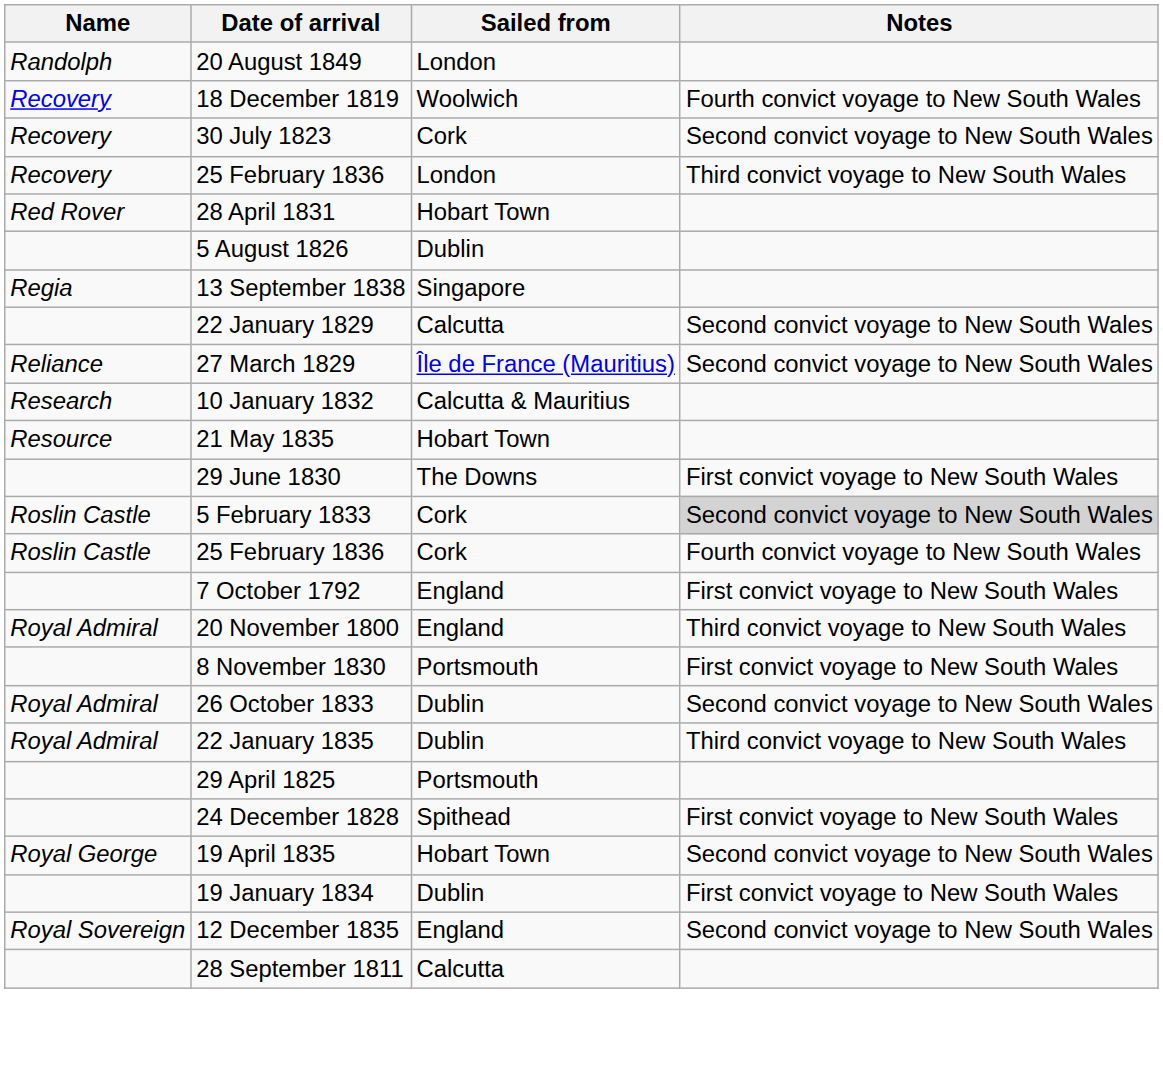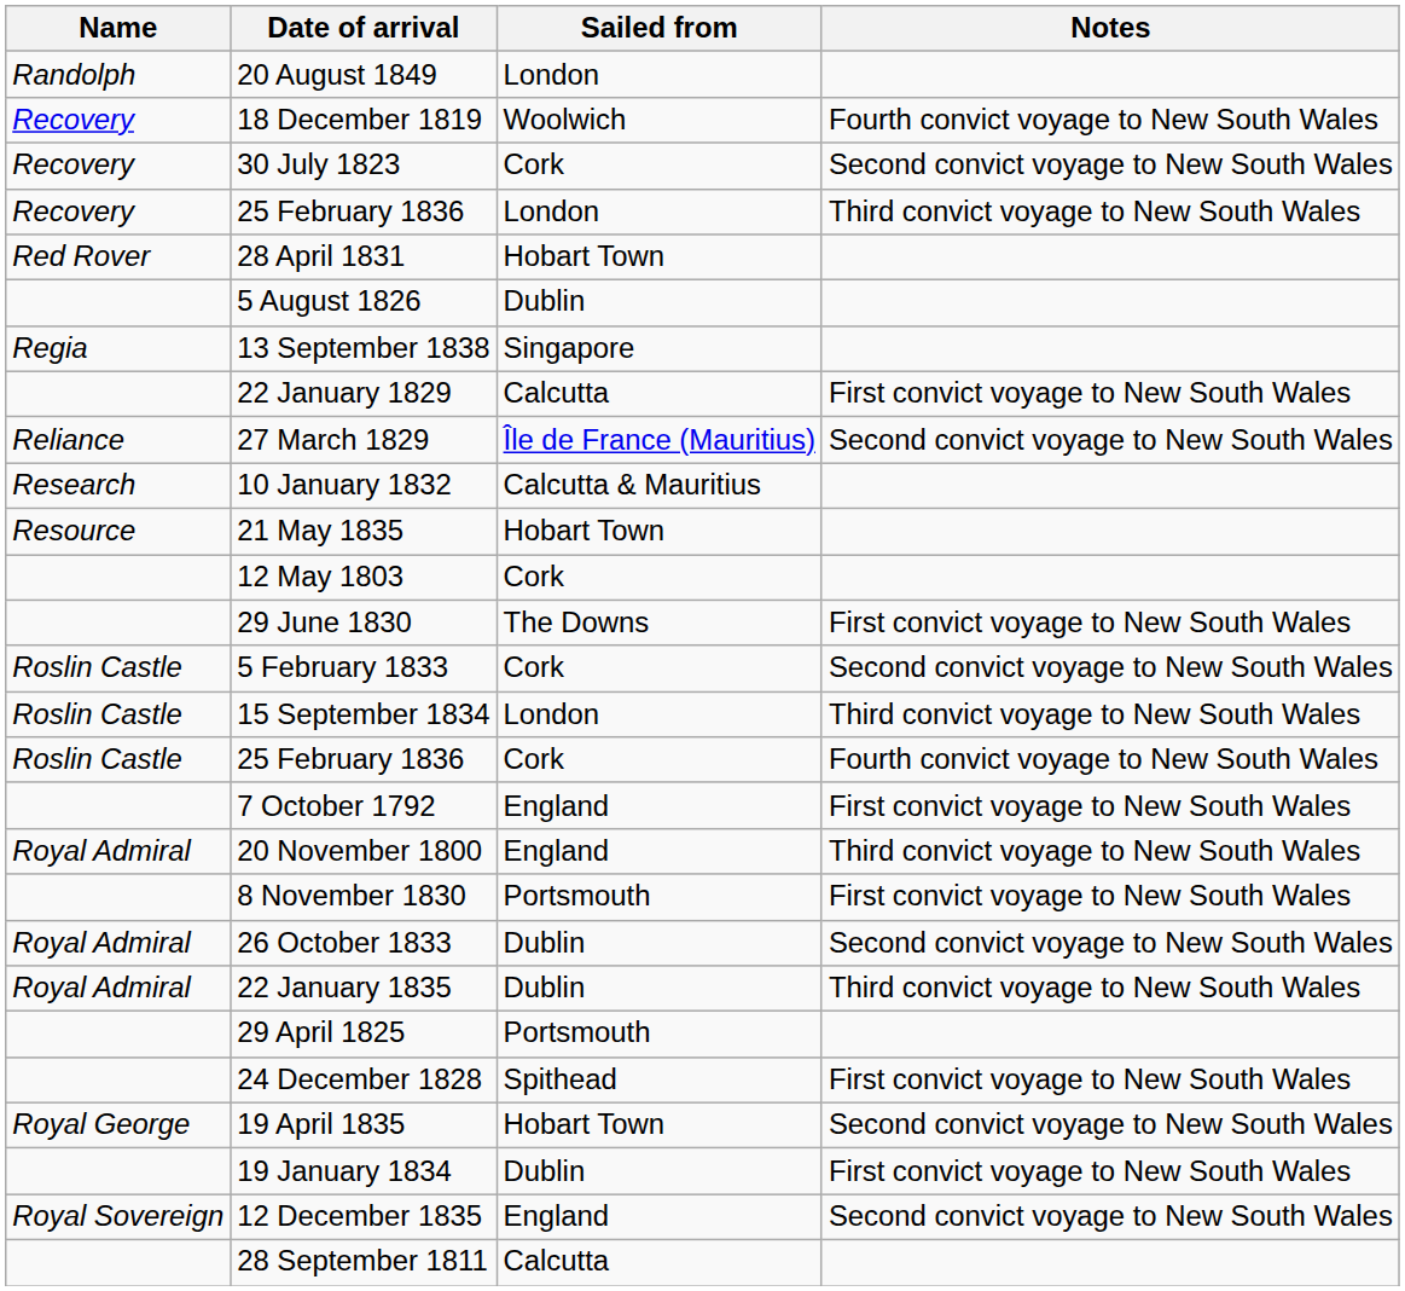 <table class="wikitable sortable" border="1">
 <tr>
 <th>Name</th>
 <th>Date of arrival</th>
 <th>Sailed from</th>
 <th>Notes</th>
 </tr>
 <tr>
 <td><em>Randolph</em></td>
 <td>20 August 1849</td>
 <td>London</td>
 <td></td>
 </tr>
 <tr>
 <td><a href='#'><em>Recovery</em></a></td>
 <td>18 December 1819</td>
 <td>Woolwich</td>
 <td>Fourth convict voyage to New South Wales</td>
 </tr>
 <tr>
 <td><em>Recovery</em></td>
 <td>30 July 1823</td>
 <td>Cork</td>
 <td>Second convict voyage to New South Wales</td>
 </tr>
 <tr>
 <td><em>Recovery</em></td>
 <td>25 February 1836</td>
 <td>London</td>
 <td>Third convict voyage to New South Wales</td>
 </tr>
 <tr>
 <td><em>Red Rover</em></td>
 <td>28 April 1831</td>
 <td>Hobart Town</td>
 <td></td>
 </tr>
 <tr>
 <td></td>
 <td>5 August 1826</td>
 <td>Dublin</td>
 <td></td>
 </tr>
 <tr>
 <td><em>Regia</em></td>
 <td>13 September 1838</td>
 <td>Singapore</td>
 <td></td>
 </tr>
 <tr>
 <td></td>
 <td>22 January 1829</td>
 <td>Calcutta</td>
-<td>Second convict voyage to New South Wales</td>
+<td>First convict voyage to New South Wales</td>
 </tr>
 <tr>
 <td><em>Reliance</em></td>
 <td>27 March 1829</td>
 <td><a href='#'>Île de France (Mauritius)</a></td>
 <td>Second convict voyage to New South Wales</td>
 </tr>
 <tr>
 <td><em>Research</em></td>
 <td>10 January 1832</td>
 <td>Calcutta & Mauritius</td>
 <td></td>
 </tr>
 <tr>
 <td><em>Resource</em></td>
 <td>21 May 1835</td>
 <td>Hobart Town</td>
 <td></td>
 </tr>
 <tr>
 <td></td>
+<td>12 May 1803</td>
+<td>Cork</td>
+<td></td>
+</tr>
+<tr>
+<td></td>
 <td>29 June 1830</td>
 <td>The Downs</td>
 <td>First convict voyage to New South Wales</td>
 </tr>
 <tr>
 <td><em>Roslin Castle</em></td>
 <td>5 February 1833</td>
 <td>Cork</td>
-<td style="background: lightgrey;">Second convict voyage to New South Wales</td>
+<td>Second convict voyage to New South Wales</td>
+</tr>
+<tr>
+<td><em>Roslin Castle</em></td>
+<td>15 September 1834</td>
+<td>London</td>
+<td>Third convict voyage to New South Wales</td>
 </tr>
 <tr>
 <td><em>Roslin Castle</em></td>
 <td>25 February 1836</td>
 <td>Cork</td>
 <td>Fourth convict voyage to New South Wales</td>
 </tr>
 <tr>
 <td></td>
 <td>7 October 1792</td>
 <td>England</td>
 <td>First convict voyage to New South Wales</td>
 </tr>
 <tr>
 <td><em>Royal Admiral</em></td>
 <td>20 November 1800</td>
 <td>England</td>
 <td>Third convict voyage to New South Wales</td>
 </tr>
 <tr>
 <td></td>
 <td>8 November 1830</td>
 <td>Portsmouth</td>
 <td>First convict voyage to New South Wales</td>
 </tr>
 <tr>
 <td><em>Royal Admiral</em></td>
 <td>26 October 1833</td>
 <td>Dublin</td>
 <td>Second convict voyage to New South Wales</td>
 </tr>
 <tr>
 <td><em>Royal Admiral</em></td>
 <td>22 January 1835</td>
 <td>Dublin</td>
 <td>Third convict voyage to New South Wales</td>
 </tr>
 <tr>
 <td></td>
 <td>29 April 1825</td>
 <td>Portsmouth</td>
 <td></td>
 </tr>
 <tr>
 <td></td>
 <td>24 December 1828</td>
 <td>Spithead</td>
 <td>First convict voyage to New South Wales</td>
 </tr>
 <tr>
 <td><em>Royal George</em></td>
 <td>19 April 1835</td>
 <td>Hobart Town</td>
 <td>Second convict voyage to New South Wales</td>
 </tr>
 <tr>
 <td></td>
 <td>19 January 1834</td>
 <td>Dublin</td>
 <td>First convict voyage to New South Wales</td>
 </tr>
 <tr>
 <td><em>Royal Sovereign</em></td>
 <td>12 December 1835</td>
 <td>England</td>
 <td>Second convict voyage to New South Wales</td>
 </tr>
 <tr>
 <td></td>
 <td>28 September 1811</td>
 <td>Calcutta</td>
 <td></td>
 </tr>
 </table>
